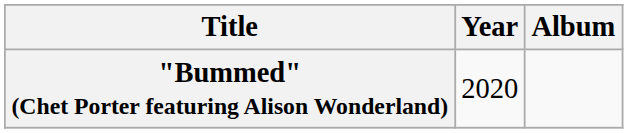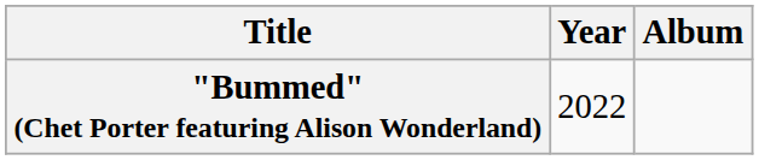 <table class="wikitable plainrowheaders" style="text-align:center;">
 <tr>
 <th scope="col">Title</th>
 <th scope="col">Year</th>
 <th scope="col">Album</th>
 </tr>
 <tr>
 <th scope="row">"Bummed" <br><small>(Chet Porter featuring Alison Wonderland)</small></th>
-<td>2020</td>
+<td>2022</td>
 <td></td>
 </tr>
 </table>
